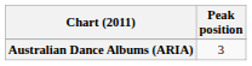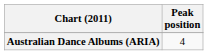 <table class="wikitable sortable plainrowheaders">
 <tr>
 <th>Chart (2011)</th>
 <th>Peak<br>position</th>
 </tr>
 <tr>
 </tr>
 <tr>
 <th scope="row">Australian Dance Albums (ARIA)</th>
-<td align=center>3</td>
+<td align=center>4</td>
 </tr>
 </table>
